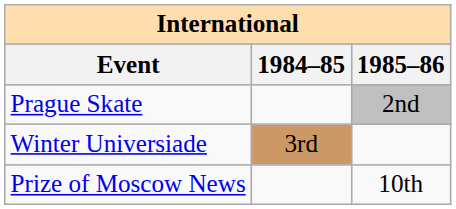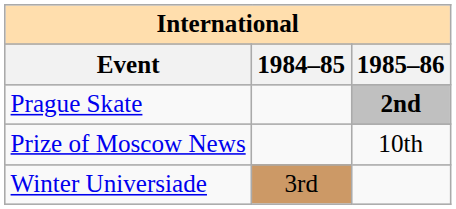 <table class="wikitable" style="text-align:center">
 <tr>
 <th style="background-color: #ffdead; " colspan=3 align=center>International</th>
 </tr>
 <tr>
 <th>Event</th>
 <th>1984–85</th>
 <th>1985–86</th>
 </tr>
 <tr>
 <td align=left><a href='#'>Prague Skate</a></td>
 <td></td>
-<td bgcolor=silver>2nd</td>
+<td bgcolor=silver><strong>2nd</strong></td>
+</tr>
+<tr>
+<td align=left><a href='#'>Prize of Moscow News</a></td>
+<td></td>
+<td>10th</td>
 </tr>
 <tr>
 <td align=left><a href='#'>Winter Universiade</a></td>
 <td bgcolor=cc9966>3rd</td>
 <td></td>
 </tr>
-<tr>
-<td align=left><a href='#'>Prize of Moscow News</a></td>
-<td></td>
-<td>10th</td>
-</tr>
 </table>
